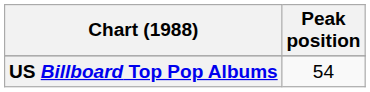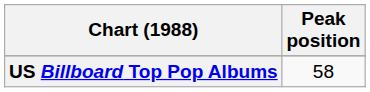 <table class="wikitable sortable plainrowheaders">
 <tr>
 <th>Chart (1988)</th>
 <th>Peak<br>position</th>
 </tr>
 <tr>
 </tr>
 <tr>
 </tr>
 <tr>
 <th scope="row">US <a href='#'><em>Billboard</em> Top Pop Albums</a></th>
-<td align="center">54</td>
+<td align="center">58</td>
 </tr>
 </table>
